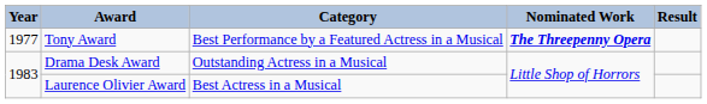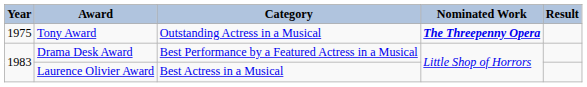 <table class="wikitable" background: #f9f9f9;>
 <tr align="center">
 <th style="background:#B0C4DE">Year</th>
 <th style="background:#B0C4DE">Award</th>
 <th style="background:#B0C4DE">Category</th>
 <th style="background:#B0C4DE">Nominated Work</th>
 <th style="background:#B0C4DE">Result</th>
 </tr>
 <tr>
-<td align="center">1977</td>
+<td align="center">1975</td>
 <td><a href='#'>Tony Award</a></td>
-<td><a href='#'>Best Performance by a Featured Actress in a Musical</a></td>
+<td><a href='#'>Outstanding Actress in a Musical</a></td>
 <td><strong><em><a href='#'>The Threepenny Opera</a></em></strong></td>
 <td></td>
 </tr>
 <tr>
 <td rowspan="2" align="center">1983</td>
 <td><a href='#'>Drama Desk Award</a></td>
-<td><a href='#'>Outstanding Actress in a Musical</a></td>
+<td><a href='#'>Best Performance by a Featured Actress in a Musical</a></td>
 <td rowspan="2"><em><a href='#'>Little Shop of Horrors</a></em></td>
 <td></td>
 </tr>
 <tr>
 <td><a href='#'>Laurence Olivier Award</a></td>
 <td><a href='#'>Best Actress in a Musical</a></td>
 <td></td>
 </tr>
 </table>
